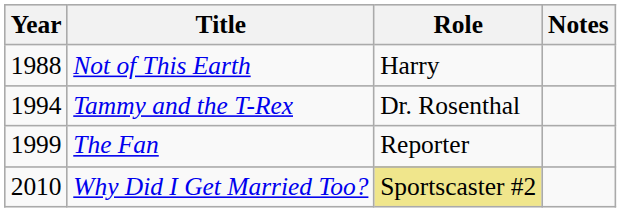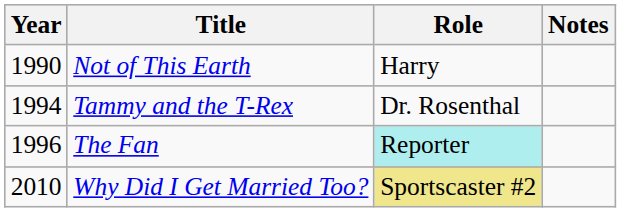 <table class="wikitable sortable">
 <tr>
 <th>Year</th>
 <th>Title</th>
 <th>Role</th>
 <th class="unsortable">Notes</th>
 </tr>
 <tr>
-<td>1988</td>
+<td>1990</td>
 <td><em><a href='#'>Not of This Earth</a></em></td>
 <td>Harry</td>
 <td></td>
 </tr>
 <tr>
 <td>1994</td>
 <td><em><a href='#'>Tammy and the T-Rex</a></em></td>
 <td>Dr. Rosenthal</td>
 <td></td>
 </tr>
 <tr>
-<td>1999</td>
+<td>1996</td>
 <td><em><a href='#'>The Fan</a></em></td>
-<td>Reporter</td>
+<td style="background: paleturquoise;">Reporter</td>
 <td></td>
 </tr>
 <tr>
 <td>2010</td>
 <td><em><a href='#'>Why Did I Get Married Too?</a></em></td>
 <td style="background: khaki;">Sportscaster #2</td>
 <td></td>
 </tr>
 </table>
